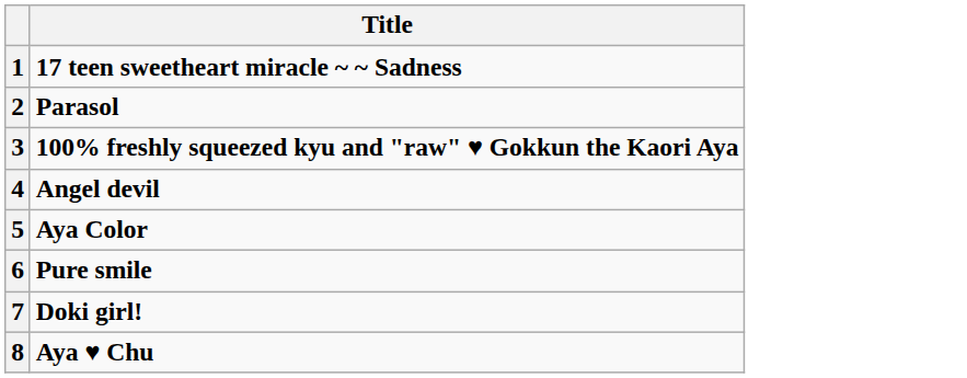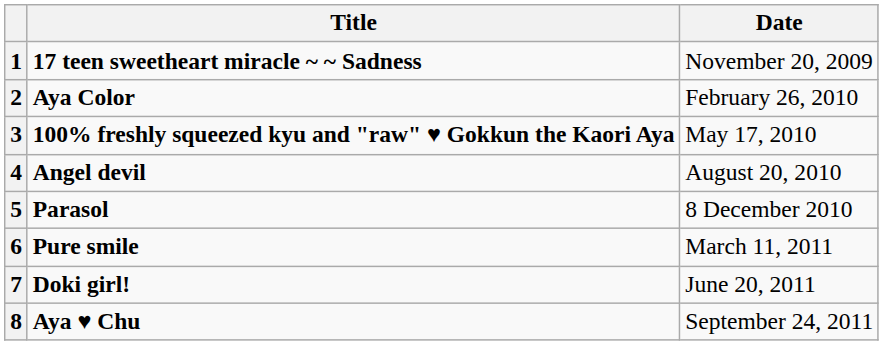 <table class="wikitable">
 <tr>
 <th></th>
 <th>Title</th>
+<th>Date</th>
 </tr>
 <tr>
 <th>1</th>
 <td><strong>17 teen sweetheart miracle ~ ~ Sadness</strong></td>
+<td>November 20, 2009</td>
 </tr>
 <tr>
 <th>2</th>
-<td><strong>Parasol</strong></td>
+<td><strong>Aya Color</strong></td>
+<td>February 26, 2010</td>
 </tr>
 <tr>
 <th>3</th>
 <td><strong>100% freshly squeezed kyu and "raw" ♥ Gokkun the Kaori Aya</strong></td>
+<td>May 17, 2010</td>
 </tr>
 <tr>
 <th>4</th>
 <td><strong>Angel devil</strong></td>
+<td>August 20, 2010</td>
 </tr>
 <tr>
 <th>5</th>
-<td><strong>Aya Color</strong></td>
+<td><strong>Parasol</strong></td>
+<td>8 December 2010</td>
 </tr>
 <tr>
 <th>6</th>
 <td><strong>Pure smile</strong></td>
+<td>March 11, 2011</td>
 </tr>
 <tr>
 <th>7</th>
 <td><strong>Doki girl!</strong></td>
+<td>June 20, 2011</td>
 </tr>
 <tr>
 <th>8</th>
 <td><strong>Aya ♥ Chu</strong></td>
+<td>September 24, 2011</td>
 </tr>
 </table>
